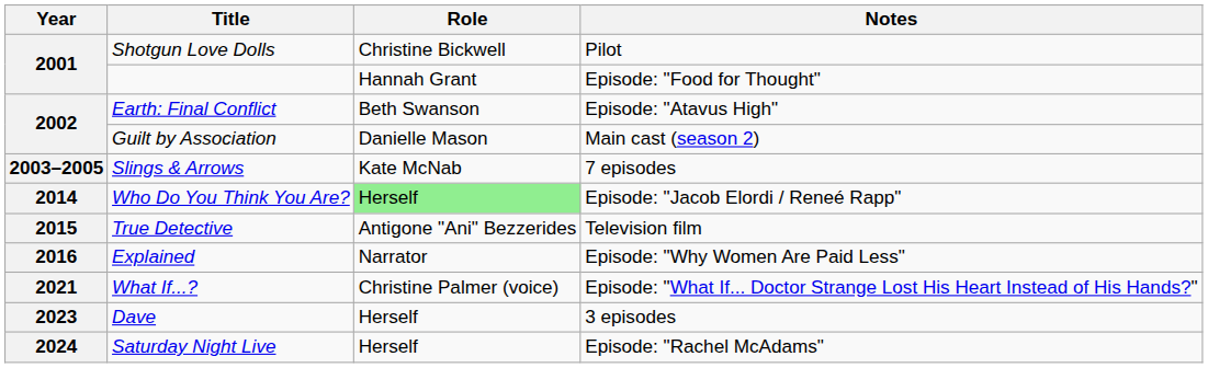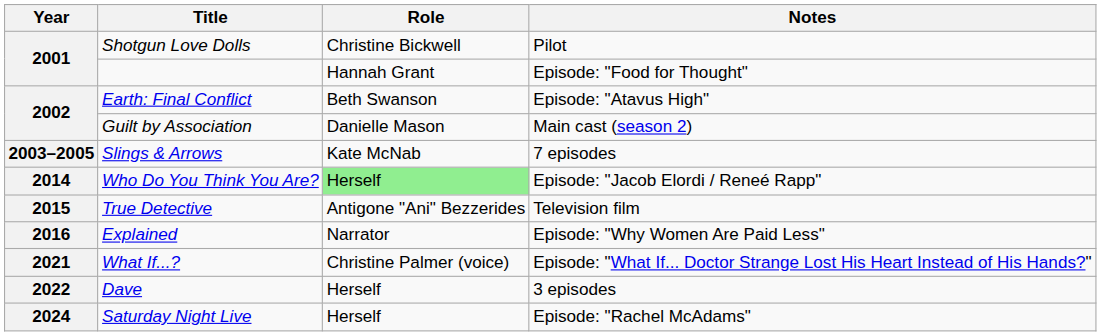 <table class="wikitable plainrowheaders sortable">
 <tr>
 <th scope="col">Year</th>
 <th scope="col">Title</th>
 <th scope="col">Role</th>
 <th scope="col" class="unsortable">Notes</th>
 </tr>
 <tr>
 <th rowspan="2" scope="row">2001</th>
 <td><em>Shotgun Love Dolls</em></td>
 <td>Christine Bickwell</td>
 <td>Pilot</td>
 </tr>
 <tr>
 <td><em></em></td>
 <td>Hannah Grant</td>
 <td>Episode: "Food for Thought"</td>
 </tr>
 <tr>
 <th rowspan="2" scope="row">2002</th>
 <td><em><a href='#'>Earth: Final Conflict</a></em></td>
 <td>Beth Swanson</td>
 <td>Episode: "Atavus High"</td>
 </tr>
 <tr>
 <td><em>Guilt by Association</em></td>
 <td>Danielle Mason</td>
 <td>Main cast (<a href='#'>season 2</a>)</td>
 </tr>
 <tr>
 <th scope="row">2003–2005</th>
 <td><em><a href='#'>Slings & Arrows</a></em></td>
 <td>Kate McNab</td>
 <td>7 episodes</td>
 </tr>
 <tr>
 <th scope="row">2014</th>
 <td><em><a href='#'>Who Do You Think You Are?</a></em></td>
 <td style="background: lightgreen;">Herself</td>
 <td>Episode: "Jacob Elordi / Reneé Rapp"</td>
 </tr>
 <tr>
 <th scope="row">2015</th>
 <td><em><a href='#'>True Detective</a></em></td>
 <td>Antigone "Ani" Bezzerides</td>
 <td>Television film</td>
 </tr>
 <tr>
 <th scope="row">2016</th>
 <td><em><a href='#'>Explained</a></em></td>
 <td>Narrator</td>
 <td>Episode: "Why Women Are Paid Less"</td>
 </tr>
 <tr>
 <th scope="row">2021</th>
 <td><em><a href='#'>What If...?</a></em></td>
 <td>Christine Palmer (voice)</td>
 <td>Episode: "<a href='#'>What If... Doctor Strange Lost His Heart Instead of His Hands?</a>"</td>
 </tr>
 <tr>
-<th scope="row">2023</th>
+<th scope="row">2022</th>
 <td><em><a href='#'>Dave</a></em></td>
 <td>Herself</td>
 <td>3 episodes</td>
 </tr>
 <tr>
 <th scope="row">2024</th>
 <td><em><a href='#'>Saturday Night Live</a></em></td>
 <td>Herself</td>
 <td>Episode: "Rachel McAdams"</td>
 </tr>
 </table>
